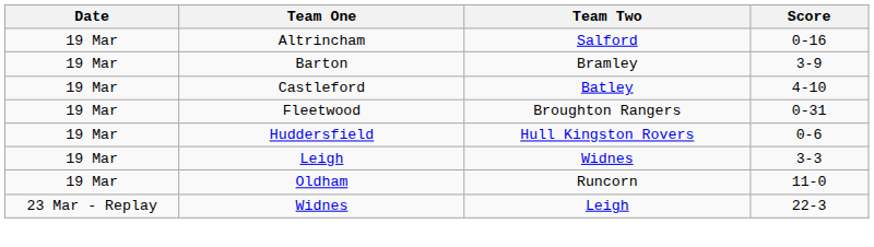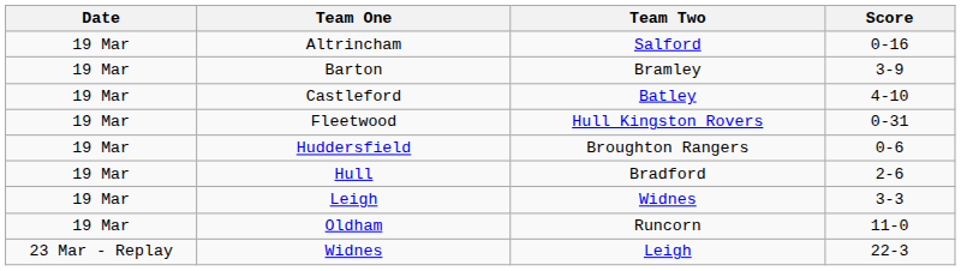 <table class="wikitable" style="text-align: center">
 <tr>
 <th width=150>Date</th>
 <th width=250>Team One</th>
 <th width=250>Team Two</th>
 <th width=100>Score</th>
 </tr>
 <tr>
 <td>19 Mar</td>
 <td>Altrincham</td>
 <td><a href='#'>Salford</a></td>
 <td>0-16</td>
 </tr>
 <tr>
 <td>19 Mar</td>
 <td>Barton</td>
 <td>Bramley</td>
 <td>3-9</td>
 </tr>
 <tr>
 <td>19 Mar</td>
 <td>Castleford</td>
 <td><a href='#'>Batley</a></td>
 <td>4-10</td>
 </tr>
 <tr>
 <td>19 Mar</td>
 <td>Fleetwood</td>
-<td>Broughton Rangers</td>
+<td><a href='#'>Hull Kingston Rovers</a></td>
 <td>0-31</td>
 </tr>
 <tr>
 <td>19 Mar</td>
 <td><a href='#'>Huddersfield</a></td>
-<td><a href='#'>Hull Kingston Rovers</a></td>
+<td>Broughton Rangers</td>
 <td>0-6</td>
+</tr>
+<tr>
+<td>19 Mar</td>
+<td><a href='#'>Hull</a></td>
+<td>Bradford</td>
+<td>2-6</td>
 </tr>
 <tr>
 <td>19 Mar</td>
 <td><a href='#'>Leigh</a></td>
 <td><a href='#'>Widnes</a></td>
 <td>3-3</td>
 </tr>
 <tr>
 <td>19 Mar</td>
 <td><a href='#'>Oldham</a></td>
 <td>Runcorn</td>
 <td>11-0</td>
 </tr>
 <tr>
 <td>23 Mar - Replay</td>
 <td><a href='#'>Widnes</a></td>
 <td><a href='#'>Leigh</a></td>
 <td>22-3</td>
 </tr>
 </table>
